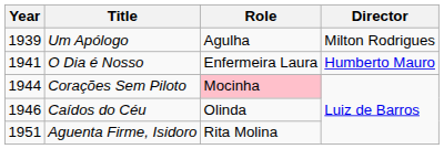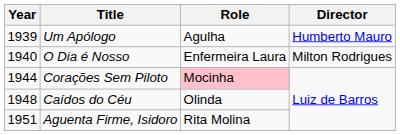 <table class="wikitable">
 <tr>
 <th>Year</th>
 <th>Title</th>
 <th>Role</th>
 <th>Director</th>
 </tr>
 <tr>
 <td>1939</td>
 <td><em>Um Apólogo</em></td>
 <td>Agulha</td>
-<td>Milton Rodrigues</td>
+<td><a href='#'>Humberto Mauro</a></td>
 </tr>
 <tr>
-<td>1941</td>
+<td>1940</td>
 <td><em>O Dia é Nosso</em></td>
 <td>Enfermeira Laura</td>
-<td><a href='#'>Humberto Mauro</a></td>
+<td>Milton Rodrigues</td>
 </tr>
 <tr>
 <td>1944</td>
 <td><em>Corações Sem Piloto</em></td>
 <td style="background: pink;">Mocinha</td>
 <td rowspan="3"><a href='#'>Luiz de Barros</a></td>
 </tr>
 <tr>
-<td>1946</td>
+<td>1948</td>
 <td><em>Caídos do Céu</em></td>
 <td>Olinda</td>
 </tr>
 <tr>
 <td>1951</td>
 <td><em>Aguenta Firme, Isidoro</em></td>
 <td>Rita Molina</td>
 </tr>
 </table>
